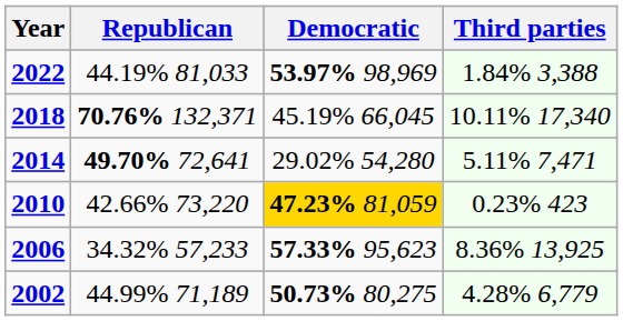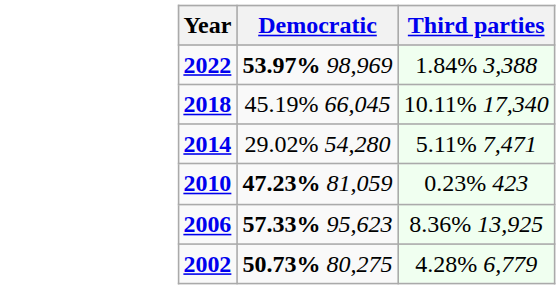 <table class="wikitable" style="float:right; font-size:95%;">
 <tr bgcolor=lightgrey>
 <th>Year</th>
-<th><a href='#'>Republican</a></th>
 <th><a href='#'>Democratic</a></th>
 <th><a href='#'>Third parties</a></th>
 </tr>
 <tr>
 <td style="text-align:center;" ><strong><a href='#'>2022</a></strong></td>
-<td style="text-align:center;" >44.19% <em>81,033</em></td>
 <td style="text-align:center;" ><strong>53.97%</strong> <em>98,969</em></td>
 <td style="text-align:center; background:honeyDew;">1.84% <em>3,388</em></td>
 </tr>
 <tr>
 <td style="text-align:center;" ><strong><a href='#'>2018</a></strong></td>
-<td style="text-align:center;" ><strong>70.76%</strong> <em>132,371</em></td>
 <td style="text-align:center;" >45.19% <em>66,045</em></td>
 <td style="text-align:center; background:honeyDew;">10.11% <em>17,340</em></td>
 </tr>
 <tr>
 <td style="text-align:center;" ><strong><a href='#'>2014</a></strong></td>
-<td style="text-align:center;" ><strong>49.70%</strong> <em>72,641</em></td>
 <td style="text-align:center;" >29.02% <em>54,280</em></td>
 <td style="text-align:center; background:honeyDew;">5.11% <em>7,471</em></td>
 </tr>
 <tr>
 <td style="text-align:center;" ><strong><a href='#'>2010</a></strong></td>
-<td style="text-align:center;" >42.66% <em>73,220</em></td>
-<td style="background: gold; text-align:center;" ><strong>47.23%</strong> <em>81,059</em></td>
+<td style="text-align:center;" ><strong>47.23%</strong> <em>81,059</em></td>
 <td style="text-align:center; background:honeyDew;">0.23% <em>423</em></td>
 </tr>
 <tr>
 <td style="text-align:center;" ><strong><a href='#'>2006</a></strong></td>
-<td style="text-align:center;" >34.32% <em>57,233</em></td>
 <td style="text-align:center;" ><strong>57.33%</strong> <em>95,623</em></td>
 <td style="text-align:center; background:honeyDew;">8.36% <em>13,925</em></td>
 </tr>
 <tr>
 <td style="text-align:center;" ><strong><a href='#'>2002</a></strong></td>
-<td style="text-align:center;" >44.99% <em>71,189</em></td>
 <td style="text-align:center;" ><strong>50.73%</strong> <em>80,275</em></td>
 <td style="text-align:center; background:honeyDew;">4.28% <em>6,779</em></td>
 </tr>
 </table>
